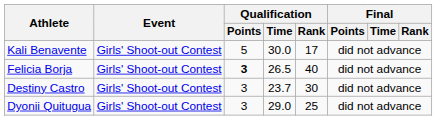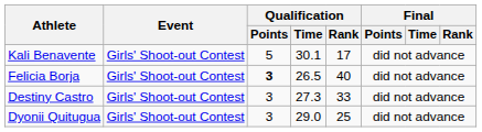 <table class="wikitable" style="font-size:90%;">
 <tr>
 <th rowspan=2>Athlete</th>
 <th rowspan=2>Event</th>
 <th colspan=3>Qualification</th>
 <th colspan=3>Final</th>
 </tr>
 <tr style="font-size:95%">
 <th>Points</th>
 <th>Time</th>
 <th>Rank</th>
 <th>Points</th>
 <th>Time</th>
 <th>Rank</th>
 </tr>
 <tr align=center>
 <td align=left><a href='#'>Kali Benavente</a></td>
 <td align=left><a href='#'>Girls' Shoot-out Contest</a></td>
 <td>5</td>
-<td>30.0</td>
+<td>30.1</td>
 <td>17</td>
 <td colspan=3>did not advance</td>
 </tr>
 <tr align=center>
 <td align=left><a href='#'>Felicia Borja</a></td>
 <td align=left><a href='#'>Girls' Shoot-out Contest</a></td>
 <td><strong>3</strong></td>
 <td>26.5</td>
 <td>40</td>
 <td colspan=3>did not advance</td>
 </tr>
 <tr align=center>
 <td align=left><a href='#'>Destiny Castro</a></td>
 <td align=left><a href='#'>Girls' Shoot-out Contest</a></td>
 <td>3</td>
-<td>23.7</td>
-<td>30</td>
+<td>27.3</td>
+<td>33</td>
 <td colspan=3>did not advance</td>
 </tr>
 <tr align=center>
 <td align=left><a href='#'>Dyonii Quitugua</a></td>
 <td align=left><a href='#'>Girls' Shoot-out Contest</a></td>
 <td>3</td>
 <td>29.0</td>
 <td>25</td>
 <td colspan=3>did not advance</td>
 </tr>
 </table>
